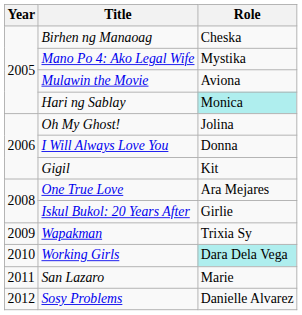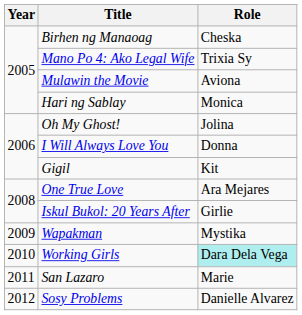 <table class="wikitable sortable">
 <tr>
 <th>Year</th>
 <th>Title</th>
 <th>Role</th>
 </tr>
 <tr>
 <td rowspan="4">2005</td>
 <td><em>Birhen ng Manaoag</em></td>
 <td>Cheska</td>
 </tr>
 <tr>
 <td><em><a href='#'>Mano Po 4: Ako Legal Wife</a></em></td>
-<td>Mystika</td>
+<td>Trixia Sy</td>
 </tr>
 <tr>
 <td><em><a href='#'>Mulawin the Movie</a></em></td>
 <td>Aviona</td>
 </tr>
 <tr>
 <td><em>Hari ng Sablay</em></td>
-<td style="background: paleturquoise;">Monica</td>
+<td>Monica</td>
 </tr>
 <tr>
 <td rowspan="3">2006</td>
 <td><em>Oh My Ghost!</em></td>
 <td>Jolina</td>
 </tr>
 <tr>
 <td><em><a href='#'>I Will Always Love You</a></em></td>
 <td>Donna</td>
 </tr>
 <tr>
 <td><em>Gigil</em></td>
 <td>Kit</td>
 </tr>
 <tr>
 <td rowspan="2">2008</td>
 <td><em><a href='#'>One True Love</a></em></td>
 <td>Ara Mejares</td>
 </tr>
 <tr>
 <td><em><a href='#'>Iskul Bukol: 20 Years After</a></em></td>
 <td>Girlie</td>
 </tr>
 <tr>
 <td>2009</td>
 <td><em><a href='#'>Wapakman</a></em></td>
-<td>Trixia Sy</td>
+<td>Mystika</td>
 </tr>
 <tr>
 <td>2010</td>
 <td><em><a href='#'>Working Girls</a></em></td>
 <td style="background: paleturquoise;">Dara Dela Vega</td>
 </tr>
 <tr>
 <td>2011</td>
 <td><em>San Lazaro</em></td>
 <td>Marie</td>
 </tr>
 <tr>
 <td>2012</td>
 <td><em><a href='#'>Sosy Problems</a></em></td>
 <td>Danielle Alvarez</td>
 </tr>
 </table>
